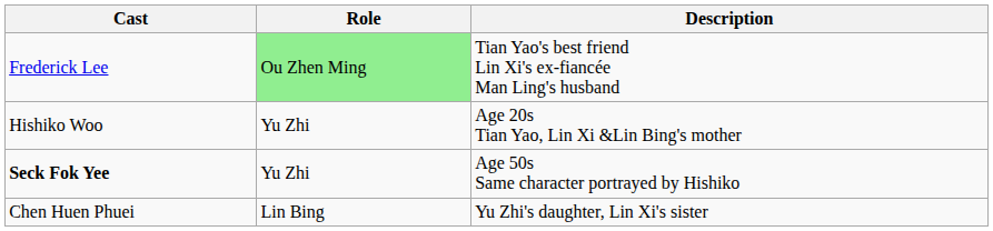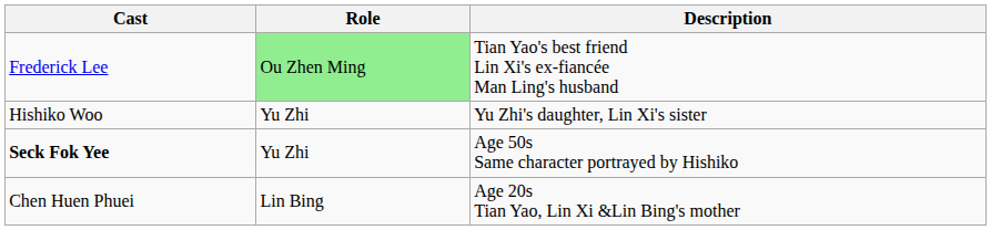 <table class="wikitable" width="70%">
 <tr>
 <th>Cast</th>
 <th>Role</th>
 <th>Description</th>
 </tr>
 <tr>
 <td><a href='#'>Frederick Lee</a></td>
 <td style="background: lightgreen;">Ou Zhen Ming</td>
 <td>Tian Yao's best friend <br> Lin Xi's ex-fiancée <br> Man Ling's husband</td>
 </tr>
 <tr>
 <td>Hishiko Woo</td>
 <td>Yu Zhi</td>
-<td>Age 20s <br> Tian Yao, Lin Xi &Lin Bing's mother <br></td>
+<td>Yu Zhi's daughter, Lin Xi's sister</td>
 </tr>
 <tr>
 <td><strong>Seck Fok Yee</strong></td>
 <td>Yu Zhi</td>
 <td>Age 50s <br> Same character portrayed by Hishiko</td>
 </tr>
 <tr>
 <td>Chen Huen Phuei</td>
 <td>Lin Bing</td>
-<td>Yu Zhi's daughter, Lin Xi's sister</td>
+<td>Age 20s <br> Tian Yao, Lin Xi &Lin Bing's mother <br></td>
 </tr>
 <tr>
 </tr>
 </table>
